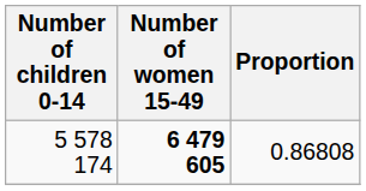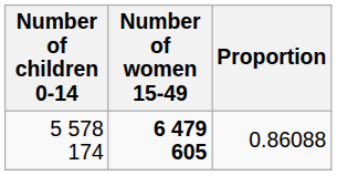 <table class="wikitable">
 <tr>
 <th width="70">Number of children 0-14</th>
 <th width="70pt">Number of women 15-49</th>
 <th width="70">Proportion</th>
 </tr>
 <tr>
 <td align="right">5 578 174</td>
 <td align="right"><strong>6 479 605</strong></td>
-<td align="right">0.86808</td>
+<td align="right">0.86088</td>
 </tr>
 <tr>
 </tr>
 </table>
